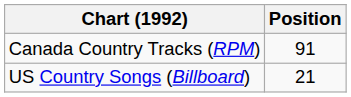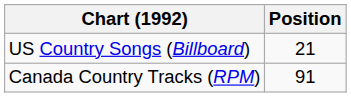 <table class="wikitable sortable">
 <tr>
 <th scope="col">Chart (1992)</th>
 <th scope="col">Position</th>
 </tr>
 <tr>
+<td>US <a href='#'>Country Songs</a> (<em><a href='#'>Billboard</a></em>)</td>
+<td align="center">21</td>
+</tr>
+<tr>
 <td>Canada Country Tracks (<em><a href='#'>RPM</a></em>)</td>
 <td align="center">91</td>
 </tr>
-<tr>
-<td>US <a href='#'>Country Songs</a> (<em><a href='#'>Billboard</a></em>)</td>
-<td align="center">21</td>
-</tr>
 </table>
